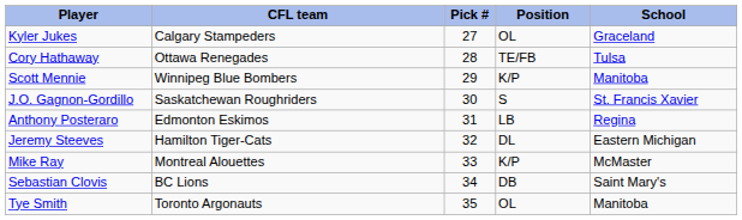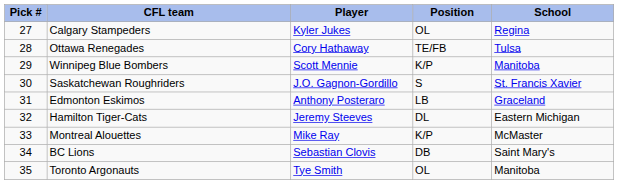 <table class="wikitable" style="width: 100%">
 <tr>
+<th style="background:#A8BDEC;" width=7%>Pick #</th>
+<th width=40% style="background:#A8BDEC;">CFL team</th>
 <th width=20% style="background:#A8BDEC;">Player</th>
-<th width=40% style="background:#A8BDEC;">CFL team</th>
-<th style="background:#A8BDEC;" width=7%>Pick #</th>
 <th width=13% style="background:#A8BDEC;">Position</th>
 <th width=20% style="background:#A8BDEC;">School</th>
 </tr>
 <tr>
+<td align=center>27</td>
+<td>Calgary Stampeders</td>
 <td><a href='#'>Kyler Jukes</a></td>
-<td>Calgary Stampeders</td>
-<td align=center>27</td>
 <td>OL</td>
-<td><a href='#'>Graceland</a></td>
+<td><a href='#'>Regina</a></td>
 </tr>
 <tr>
+<td align=center>28</td>
+<td>Ottawa Renegades</td>
 <td><a href='#'>Cory Hathaway</a></td>
-<td>Ottawa Renegades</td>
-<td align=center>28</td>
 <td>TE/FB</td>
 <td><a href='#'>Tulsa</a></td>
 </tr>
 <tr>
+<td align=center>29</td>
+<td>Winnipeg Blue Bombers</td>
 <td><a href='#'>Scott Mennie</a></td>
-<td>Winnipeg Blue Bombers</td>
-<td align=center>29</td>
 <td>K/P</td>
 <td><a href='#'>Manitoba</a></td>
 </tr>
 <tr>
+<td align=center>30</td>
+<td>Saskatchewan Roughriders</td>
 <td><a href='#'>J.O. Gagnon-Gordillo</a></td>
-<td>Saskatchewan Roughriders</td>
-<td align=center>30</td>
 <td>S</td>
 <td><a href='#'>St. Francis Xavier</a></td>
 </tr>
 <tr>
+<td align=center>31</td>
+<td>Edmonton Eskimos</td>
 <td><a href='#'>Anthony Posteraro</a></td>
-<td>Edmonton Eskimos</td>
-<td align=center>31</td>
 <td>LB</td>
-<td><a href='#'>Regina</a></td>
+<td><a href='#'>Graceland</a></td>
 </tr>
 <tr>
+<td align=center>32</td>
+<td>Hamilton Tiger-Cats</td>
 <td><a href='#'>Jeremy Steeves</a></td>
-<td>Hamilton Tiger-Cats</td>
-<td align=center>32</td>
 <td>DL</td>
 <td>Eastern Michigan</td>
 </tr>
 <tr>
+<td align=center>33</td>
+<td>Montreal Alouettes</td>
 <td><a href='#'>Mike Ray</a></td>
-<td>Montreal Alouettes</td>
-<td align=center>33</td>
 <td>K/P</td>
 <td>McMaster</td>
 </tr>
 <tr>
+<td align=center>34</td>
+<td>BC Lions</td>
 <td><a href='#'>Sebastian Clovis</a></td>
-<td>BC Lions</td>
-<td align=center>34</td>
 <td>DB</td>
 <td>Saint Mary's</td>
 </tr>
 <tr>
+<td align=center>35</td>
+<td>Toronto Argonauts</td>
 <td><a href='#'>Tye Smith</a></td>
-<td>Toronto Argonauts</td>
-<td align=center>35</td>
 <td>OL</td>
 <td>Manitoba</td>
 </tr>
 </table>
